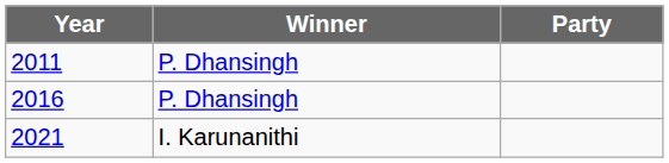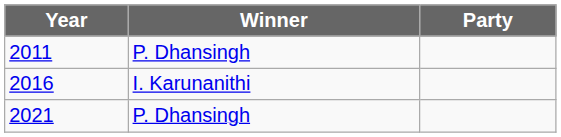 <table class="wikitable sortable" width="50%">
 <tr>
 <th style="background-color:#666666; color:white">Year</th>
 <th style="background-color:#666666; color:white">Winner</th>
 <th style="background-color:#666666; color:white" colspan="2">Party</th>
 </tr>
 <tr>
 <td><a href='#'>2011</a></td>
 <td><a href='#'>P. Dhansingh</a></td>
 <td></td>
 </tr>
 <tr>
 <td><a href='#'>2016</a></td>
-<td><a href='#'>P. Dhansingh</a></td>
+<td><a href='#'>I. Karunanithi</a></td>
 <td></td>
 </tr>
 <tr>
 <td><a href='#'>2021</a></td>
-<td>I. Karunanithi</td>
+<td><a href='#'>P. Dhansingh</a></td>
 <td></td>
 </tr>
 </table>
